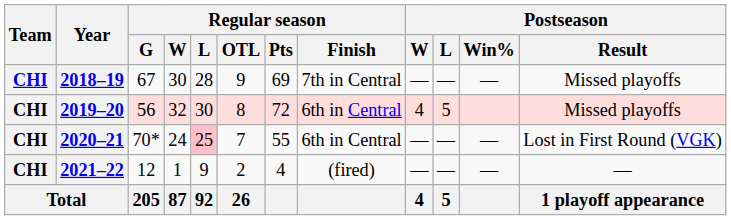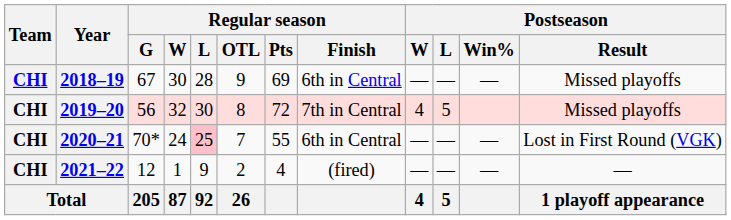 <table class="wikitable" style="font-size:95%; text-align:center;">
 <tr>
 <th rowspan="2">Team</th>
 <th rowspan="2">Year</th>
 <th colspan="6">Regular season</th>
 <th colspan="5">Postseason</th>
 </tr>
 <tr>
 <th>G</th>
 <th>W</th>
 <th>L</th>
 <th>OTL</th>
 <th>Pts</th>
 <th>Finish</th>
 <th>W</th>
 <th>L</th>
 <th>Win%</th>
 <th>Result</th>
 </tr>
 <tr>
 <th><a href='#'>CHI</a></th>
 <th><a href='#'>2018–19</a></th>
 <td>67</td>
 <td>30</td>
 <td>28</td>
 <td>9</td>
 <td>69</td>
-<td>7th in Central</td>
+<td>6th in <a href='#'>Central</a></td>
 <td>—</td>
 <td>—</td>
 <td>—</td>
 <td>Missed playoffs</td>
 </tr>
 <tr style="background:#fdd;">
 <th>CHI</th>
 <th><a href='#'>2019–20</a></th>
 <td>56</td>
 <td>32</td>
 <td>30</td>
 <td>8</td>
 <td>72</td>
-<td>6th in <a href='#'>Central</a></td>
+<td>7th in Central</td>
 <td>4</td>
 <td>5</td>
 <td></td>
 <td>Missed playoffs</td>
 </tr>
 <tr>
 <th>CHI</th>
 <th><a href='#'>2020–21</a></th>
 <td>70*</td>
 <td>24</td>
 <td style="background: pink;">25</td>
 <td>7</td>
 <td>55</td>
 <td>6th in Central</td>
 <td>—</td>
 <td>—</td>
 <td>—</td>
 <td>Lost in First Round (<a href='#'>VGK</a>)</td>
 </tr>
 <tr>
 <th>CHI</th>
 <th><a href='#'>2021–22</a></th>
 <td>12</td>
 <td>1</td>
 <td>9</td>
 <td>2</td>
 <td>4</td>
 <td>(fired)</td>
 <td>—</td>
 <td>—</td>
 <td>—</td>
 <td>—</td>
 </tr>
 <tr>
 <th colspan="2">Total</th>
 <th>205</th>
 <th>87</th>
 <th>92</th>
 <th>26</th>
 <th> </th>
 <th> </th>
 <th>4</th>
 <th>5</th>
 <th></th>
 <th>1 playoff appearance</th>
 </tr>
 </table>
